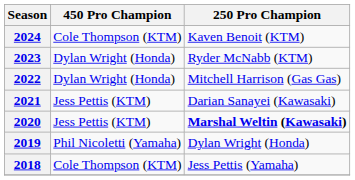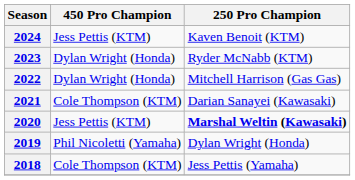 <table class="wikitable">
 <tr>
 <th>Season</th>
 <th>450 Pro Champion</th>
 <th>250 Pro Champion</th>
 </tr>
 <tr>
 <th><a href='#'>2024</a></th>
-<td> <a href='#'>Cole Thompson</a> (<a href='#'>KTM</a>)</td>
+<td> <a href='#'>Jess Pettis</a> (<a href='#'>KTM</a>)</td>
 <td> <a href='#'>Kaven Benoit</a> (<a href='#'>KTM</a>)</td>
 </tr>
 <tr>
 <th><a href='#'>2023</a></th>
 <td> <a href='#'>Dylan Wright</a> (<a href='#'>Honda</a>)</td>
 <td> <a href='#'>Ryder McNabb</a> (<a href='#'>KTM</a>)</td>
 </tr>
 <tr>
 <th><a href='#'>2022</a></th>
 <td> <a href='#'>Dylan Wright</a> (<a href='#'>Honda</a>)</td>
 <td> <a href='#'>Mitchell Harrison</a> (<a href='#'>Gas Gas</a>)</td>
 </tr>
 <tr>
 <th><a href='#'>2021</a></th>
-<td> <a href='#'>Jess Pettis</a> (<a href='#'>KTM</a>)</td>
+<td> <a href='#'>Cole Thompson</a> (<a href='#'>KTM</a>)</td>
 <td> <a href='#'>Darian Sanayei</a> (<a href='#'>Kawasaki</a>)</td>
 </tr>
 <tr>
 <th><a href='#'>2020</a></th>
 <td> <a href='#'>Jess Pettis</a> (<a href='#'>KTM</a>)</td>
 <td><strong> <a href='#'>Marshal Weltin</a> (<a href='#'>Kawasaki</a>)</strong></td>
 </tr>
 <tr>
 <th><a href='#'>2019</a></th>
 <td> <a href='#'>Phil Nicoletti</a> (<a href='#'>Yamaha</a>)</td>
 <td> <a href='#'>Dylan Wright</a> (<a href='#'>Honda</a>)</td>
 </tr>
 <tr>
 <th><a href='#'>2018</a></th>
 <td> <a href='#'>Cole Thompson</a> (<a href='#'>KTM</a>)</td>
 <td> <a href='#'>Jess Pettis</a> (<a href='#'>Yamaha</a>)</td>
 </tr>
 <tr>
 </tr>
 </table>
